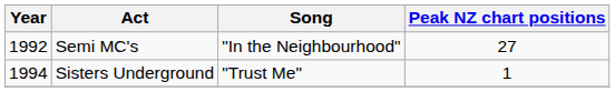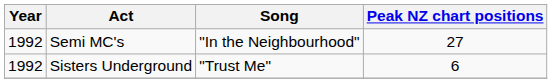 <table class="wikitable">
 <tr>
 <th>Year</th>
 <th>Act</th>
 <th>Song</th>
 <th><a href='#'>Peak NZ chart positions</a></th>
 </tr>
 <tr>
 <td>1992</td>
 <td>Semi MC's</td>
 <td>"In the Neighbourhood"</td>
 <td align="center">27</td>
 </tr>
 <tr>
-<td>1994</td>
+<td>1992</td>
 <td>Sisters Underground</td>
 <td>"Trust Me"</td>
-<td align="center">1</td>
+<td align="center">6</td>
 </tr>
 <tr>
 </tr>
 </table>
